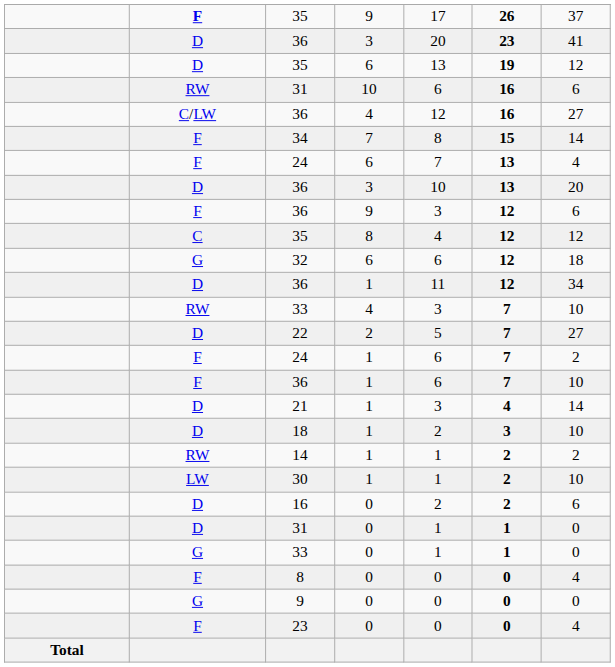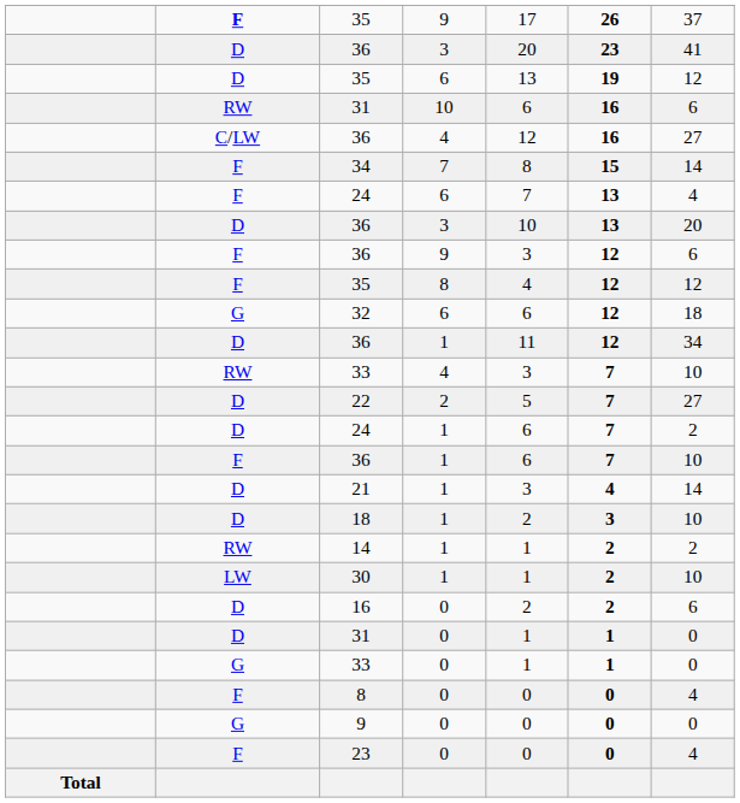 <table class="wikitable sortable" width ="50%">
 <tr align="center">
 </tr>
 <tr align="center" bgcolor="">
 <td></td>
 <td><strong><a href='#'>F</a></strong></td>
 <td>35</td>
 <td>9</td>
 <td>17</td>
 <td><strong>26</strong></td>
 <td>37</td>
 </tr>
 <tr align="center" bgcolor="f0f0f0">
 <td></td>
 <td><a href='#'>D</a></td>
 <td>36</td>
 <td>3</td>
 <td>20</td>
 <td><strong>23</strong></td>
 <td>41</td>
 </tr>
 <tr align="center" bgcolor="">
 <td></td>
 <td><a href='#'>D</a></td>
 <td>35</td>
 <td>6</td>
 <td>13</td>
 <td><strong>19</strong></td>
 <td>12</td>
 </tr>
 <tr align="center" bgcolor="f0f0f0">
 <td></td>
 <td><a href='#'>RW</a></td>
 <td>31</td>
 <td>10</td>
 <td>6</td>
 <td><strong>16</strong></td>
 <td>6</td>
 </tr>
 <tr align="center" bgcolor="">
 <td></td>
 <td><a href='#'>C</a>/<a href='#'>LW</a></td>
 <td>36</td>
 <td>4</td>
 <td>12</td>
 <td><strong>16</strong></td>
 <td>27</td>
 </tr>
 <tr align="center" bgcolor="f0f0f0">
 <td></td>
 <td><a href='#'>F</a></td>
 <td>34</td>
 <td>7</td>
 <td>8</td>
 <td><strong>15</strong></td>
 <td>14</td>
 </tr>
 <tr align="center" bgcolor="">
 <td></td>
 <td><a href='#'>F</a></td>
 <td>24</td>
 <td>6</td>
 <td>7</td>
 <td><strong>13</strong></td>
 <td>4</td>
 </tr>
 <tr align="center" bgcolor="f0f0f0">
 <td></td>
 <td><a href='#'>D</a></td>
 <td>36</td>
 <td>3</td>
 <td>10</td>
 <td><strong>13</strong></td>
 <td>20</td>
 </tr>
 <tr align="center" bgcolor="">
 <td></td>
 <td><a href='#'>F</a></td>
 <td>36</td>
 <td>9</td>
 <td>3</td>
 <td><strong>12</strong></td>
 <td>6</td>
 </tr>
 <tr align="center" bgcolor="f0f0f0">
 <td></td>
-<td><a href='#'>C</a></td>
+<td><a href='#'>F</a></td>
 <td>35</td>
 <td>8</td>
 <td>4</td>
 <td><strong>12</strong></td>
 <td>12</td>
 </tr>
 <tr align="center" bgcolor="">
 <td></td>
 <td><a href='#'>G</a></td>
 <td>32</td>
 <td>6</td>
 <td>6</td>
 <td><strong>12</strong></td>
 <td>18</td>
 </tr>
 <tr align="center" bgcolor="f0f0f0">
 <td></td>
 <td><a href='#'>D</a></td>
 <td>36</td>
 <td>1</td>
 <td>11</td>
 <td><strong>12</strong></td>
 <td>34</td>
 </tr>
 <tr align="center" bgcolor="">
 <td></td>
 <td><a href='#'>RW</a></td>
 <td>33</td>
 <td>4</td>
 <td>3</td>
 <td><strong>7</strong></td>
 <td>10</td>
 </tr>
 <tr align="center" bgcolor="f0f0f0">
 <td></td>
 <td><a href='#'>D</a></td>
 <td>22</td>
 <td>2</td>
 <td>5</td>
 <td><strong>7</strong></td>
 <td>27</td>
 </tr>
 <tr align="center" bgcolor="">
 <td></td>
-<td><a href='#'>F</a></td>
+<td><a href='#'>D</a></td>
 <td>24</td>
 <td>1</td>
 <td>6</td>
 <td><strong>7</strong></td>
 <td>2</td>
 </tr>
 <tr align="center" bgcolor="f0f0f0">
 <td></td>
 <td><a href='#'>F</a></td>
 <td>36</td>
 <td>1</td>
 <td>6</td>
 <td><strong>7</strong></td>
 <td>10</td>
 </tr>
 <tr align="center" bgcolor="">
 <td></td>
 <td><a href='#'>D</a></td>
 <td>21</td>
 <td>1</td>
 <td>3</td>
 <td><strong>4</strong></td>
 <td>14</td>
 </tr>
 <tr align="center" bgcolor="f0f0f0">
 <td></td>
 <td><a href='#'>D</a></td>
 <td>18</td>
 <td>1</td>
 <td>2</td>
 <td><strong>3</strong></td>
 <td>10</td>
 </tr>
 <tr align="center" bgcolor="">
 <td></td>
 <td><a href='#'>RW</a></td>
 <td>14</td>
 <td>1</td>
 <td>1</td>
 <td><strong>2</strong></td>
 <td>2</td>
 </tr>
 <tr align="center" bgcolor="f0f0f0">
 <td></td>
 <td><a href='#'>LW</a></td>
 <td>30</td>
 <td>1</td>
 <td>1</td>
 <td><strong>2</strong></td>
 <td>10</td>
 </tr>
 <tr align="center" bgcolor="">
 <td></td>
 <td><a href='#'>D</a></td>
 <td>16</td>
 <td>0</td>
 <td>2</td>
 <td><strong>2</strong></td>
 <td>6</td>
 </tr>
 <tr align="center" bgcolor="f0f0f0">
 <td></td>
 <td><a href='#'>D</a></td>
 <td>31</td>
 <td>0</td>
 <td>1</td>
 <td><strong>1</strong></td>
 <td>0</td>
 </tr>
 <tr align="center" bgcolor="">
 <td></td>
 <td><a href='#'>G</a></td>
 <td>33</td>
 <td>0</td>
 <td>1</td>
 <td><strong>1</strong></td>
 <td>0</td>
 </tr>
 <tr align="center" bgcolor="f0f0f0">
 <td></td>
 <td><a href='#'>F</a></td>
 <td>8</td>
 <td>0</td>
 <td>0</td>
 <td><strong>0</strong></td>
 <td>4</td>
 </tr>
 <tr align="center" bgcolor="">
 <td></td>
 <td><a href='#'>G</a></td>
 <td>9</td>
 <td>0</td>
 <td>0</td>
 <td><strong>0</strong></td>
 <td>0</td>
 </tr>
 <tr align="center" bgcolor="f0f0f0">
 <td></td>
 <td><a href='#'>F</a></td>
 <td>23</td>
 <td>0</td>
 <td>0</td>
 <td><strong>0</strong></td>
 <td>4</td>
 </tr>
 <tr>
 <th>Total</th>
 <th></th>
 <th></th>
 <th></th>
 <th></th>
 <th></th>
 <th></th>
 </tr>
 </table>
